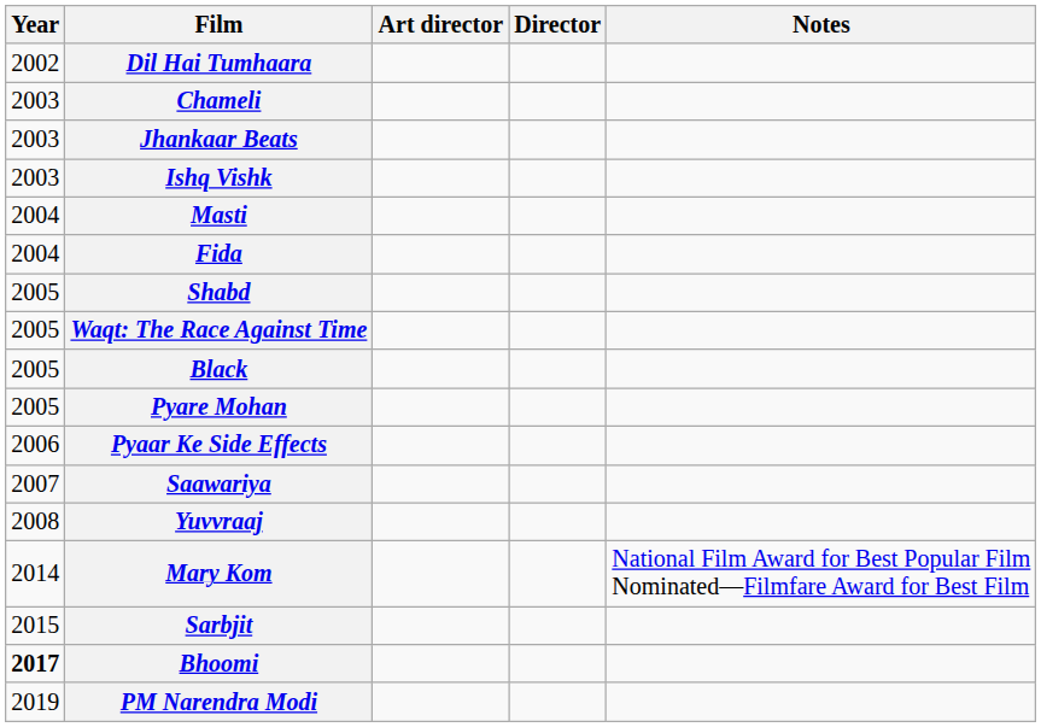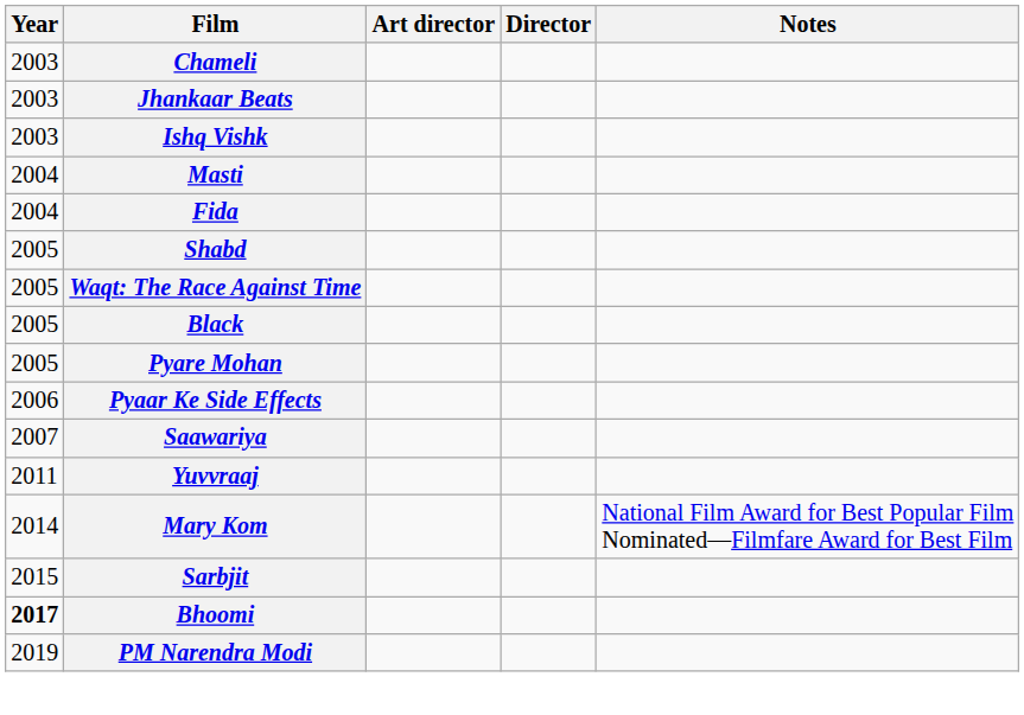 <table class="wikitable sortable plainrowheaders">
 <tr style="text-align:center;">
 <th scope="col">Year</th>
 <th scope="col">Film</th>
 <th scope="col">Art director</th>
 <th scope="col">Director</th>
 <th class="unsortable" scope="col">Notes</th>
-</tr>
-<tr>
-<td>2002</td>
-<th scope="row"><em><a href='#'>Dil Hai Tumhaara</a></em></th>
-<td></td>
-<td></td>
-<td></td>
 </tr>
 <tr>
 <td>2003</td>
 <th scope="row"><em><a href='#'>Chameli</a></em></th>
 <td></td>
 <td></td>
 <td></td>
 </tr>
 <tr>
 <td>2003</td>
 <th scope="row"><em><a href='#'>Jhankaar Beats</a></em></th>
 <td></td>
 <td></td>
 <td></td>
 </tr>
 <tr>
 <td>2003</td>
 <th scope="row"><em><a href='#'>Ishq Vishk</a></em></th>
 <td></td>
 <td></td>
 <td></td>
 </tr>
 <tr>
 <td>2004</td>
 <th scope="row"><em><a href='#'>Masti</a></em></th>
 <td></td>
 <td></td>
 <td></td>
 </tr>
 <tr>
 <td>2004</td>
 <th scope="row"><em><a href='#'>Fida</a></em></th>
 <td></td>
 <td></td>
 <td></td>
 </tr>
 <tr>
 <td>2005</td>
 <th scope="row"><em><a href='#'>Shabd</a></em></th>
 <td></td>
 <td></td>
 <td></td>
 </tr>
 <tr>
 <td>2005</td>
 <th scope="row"><em><a href='#'>Waqt: The Race Against Time</a></em></th>
 <td></td>
 <td></td>
 <td></td>
 </tr>
 <tr>
 <td>2005</td>
 <th scope="row"><em><a href='#'>Black</a></em></th>
 <td></td>
 <td></td>
 <td></td>
 </tr>
 <tr>
 <td>2005</td>
 <th scope="row"><em><a href='#'>Pyare Mohan</a></em></th>
 <td></td>
 <td></td>
 <td></td>
 </tr>
 <tr>
 <td>2006</td>
 <th scope="row"><em><a href='#'>Pyaar Ke Side Effects</a></em></th>
 <td></td>
 <td></td>
 <td></td>
 </tr>
 <tr>
 <td>2007</td>
 <th scope="row"><em><a href='#'>Saawariya</a></em></th>
 <td></td>
 <td></td>
 <td></td>
 </tr>
 <tr>
-<td>2008</td>
+<td>2011</td>
 <th scope="row"><em><a href='#'>Yuvvraaj</a></em></th>
 <td></td>
 <td></td>
 <td></td>
 </tr>
 <tr>
 <td>2014</td>
 <th scope="row"><em><a href='#'>Mary Kom</a></em></th>
 <td></td>
 <td></td>
 <td><a href='#'>National Film Award for Best Popular Film</a><br>Nominated—<a href='#'>Filmfare Award for Best Film</a></td>
 </tr>
 <tr>
 <td>2015</td>
 <th scope="row"><em><a href='#'>Sarbjit</a></em></th>
 <td></td>
 <td></td>
 <td></td>
 </tr>
 <tr>
 <td><strong>2017</strong></td>
 <th scope="row"><em><a href='#'>Bhoomi</a></em></th>
 <td></td>
 <td></td>
 <td></td>
 </tr>
 <tr>
 <td>2019</td>
 <th scope="row"><em><a href='#'>PM Narendra Modi</a></em></th>
 <td></td>
 <td></td>
 <td></td>
 </tr>
 </table>
